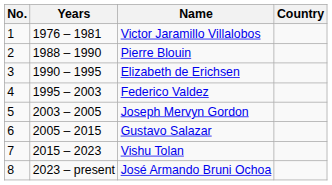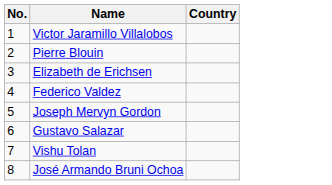 <table class="wikitable">
 <tr>
 <th align=center>No.</th>
-<th align=center>Years</th>
 <th align=center>Name</th>
 <th align=center>Country</th>
 </tr>
 <tr>
 <td>1</td>
-<td>1976 – 1981</td>
 <td><a href='#'>Victor Jaramillo Villalobos</a></td>
 <td></td>
 </tr>
 <tr>
 <td>2</td>
-<td>1988 – 1990</td>
 <td><a href='#'>Pierre Blouin</a></td>
 <td></td>
 </tr>
 <tr>
 <td>3</td>
-<td>1990 – 1995</td>
 <td><a href='#'>Elizabeth de Erichsen</a></td>
 <td></td>
 </tr>
 <tr>
 <td>4</td>
-<td>1995 – 2003</td>
 <td><a href='#'>Federico Valdez</a></td>
 <td></td>
 </tr>
 <tr>
 <td>5</td>
-<td>2003 – 2005</td>
 <td><a href='#'>Joseph Mervyn Gordon</a></td>
 <td></td>
 </tr>
 <tr>
 <td>6</td>
-<td>2005 – 2015</td>
 <td><a href='#'>Gustavo Salazar</a></td>
 <td></td>
 </tr>
 <tr>
 <td>7</td>
-<td>2015 –	2023</td>
 <td><a href='#'>Vishu Tolan</a></td>
 <td></td>
 </tr>
 <tr>
 <td>8</td>
-<td>2023 –	present</td>
 <td><a href='#'>José Armando Bruni Ochoa</a></td>
 <td></td>
 </tr>
 </table>
